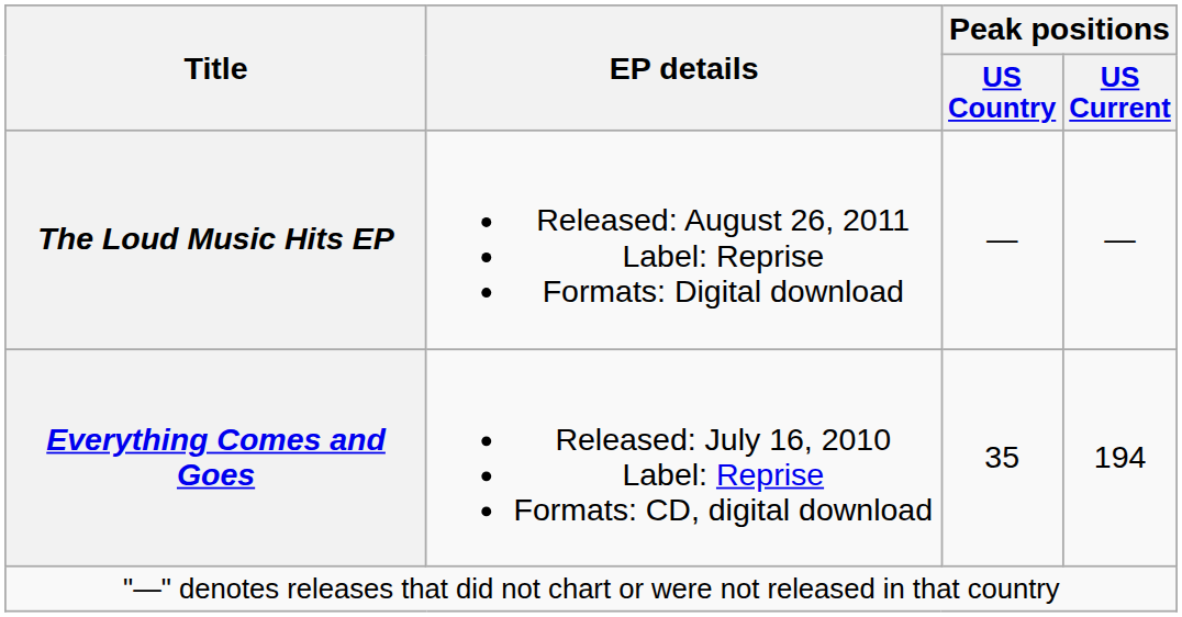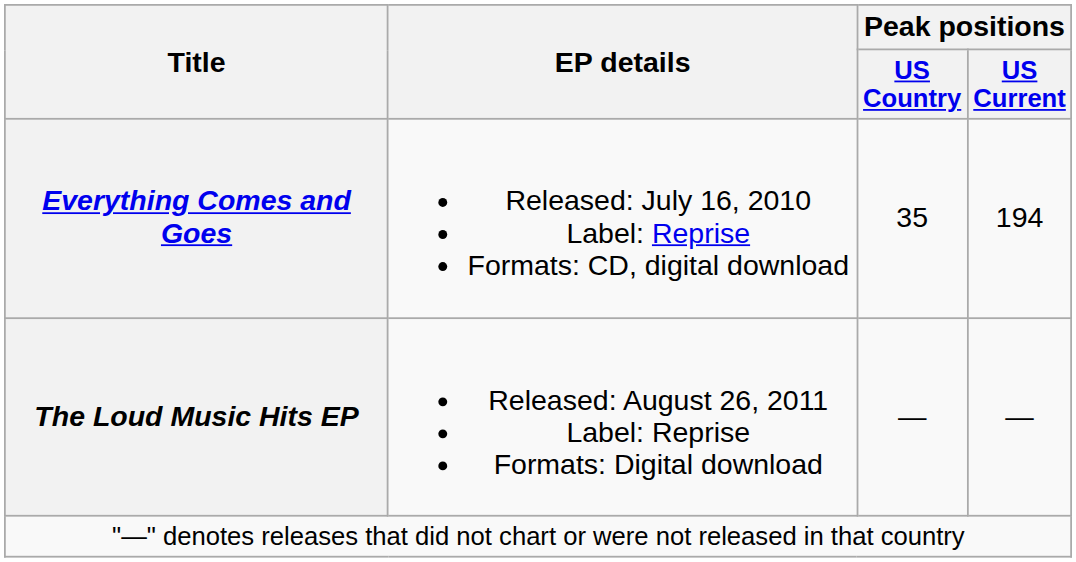 <table class="wikitable plainrowheaders" style="text-align:center;">
 <tr>
 <th scope="col" rowspan="2" style="width:13em;">Title</th>
 <th scope="col" rowspan="2" style="width:16em;">EP details</th>
 <th scope="col" colspan="2">Peak positions</th>
 </tr>
 <tr>
 <th scope="col" style="width:2.5em;font-size:90%;"><a href='#'>US<br>Country</a><br></th>
 <th scope="col" style="width:2.5em;font-size:90%;"><a href='#'>US<br>Current</a><br></th>
 </tr>
 <tr>
+<th scope="row"><em><a href='#'>Everything Comes and Goes</a></em></th>
+<td><br><ul><li>Released: July 16, 2010</li><li>Label: <a href='#'>Reprise</a></li><li>Formats: CD, digital download</li></ul></td>
+<td>35</td>
+<td>194</td>
+</tr>
+<tr>
 <th scope="row"><em>The Loud Music Hits EP</em></th>
 <td><br><ul><li>Released: August 26, 2011</li><li>Label: Reprise</li><li>Formats: Digital download</li></ul></td>
 <td>—</td>
 <td>—</td>
 </tr>
 <tr>
-<th scope="row"><em><a href='#'>Everything Comes and Goes</a></em></th>
-<td><br><ul><li>Released: July 16, 2010</li><li>Label: <a href='#'>Reprise</a></li><li>Formats: CD, digital download</li></ul></td>
-<td>35</td>
-<td>194</td>
-</tr>
-<tr>
 <td colspan="4" style="font-size:90%;">"—" denotes releases that did not chart or were not released in that country</td>
 </tr>
 </table>
